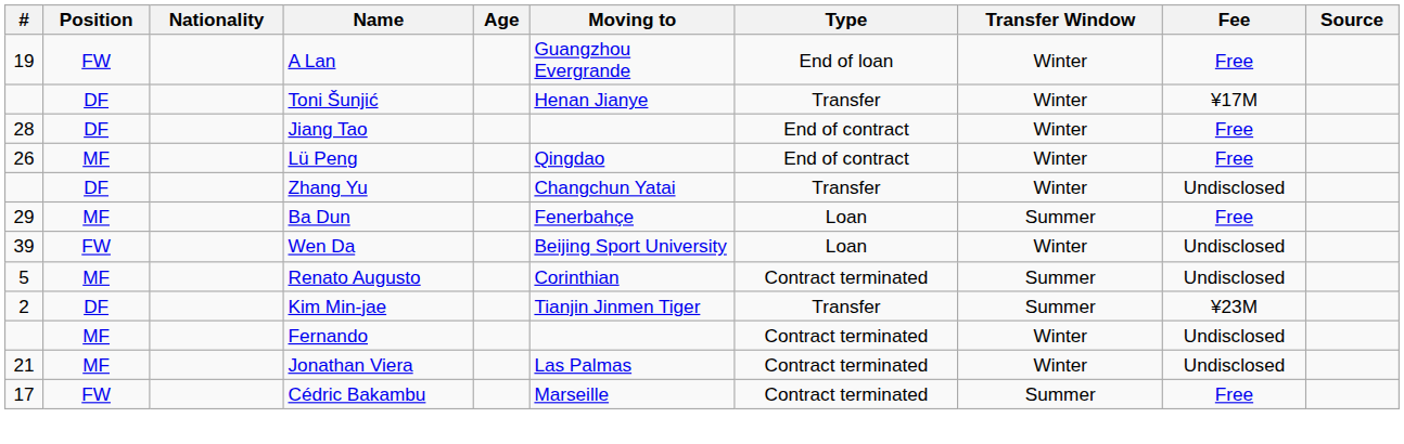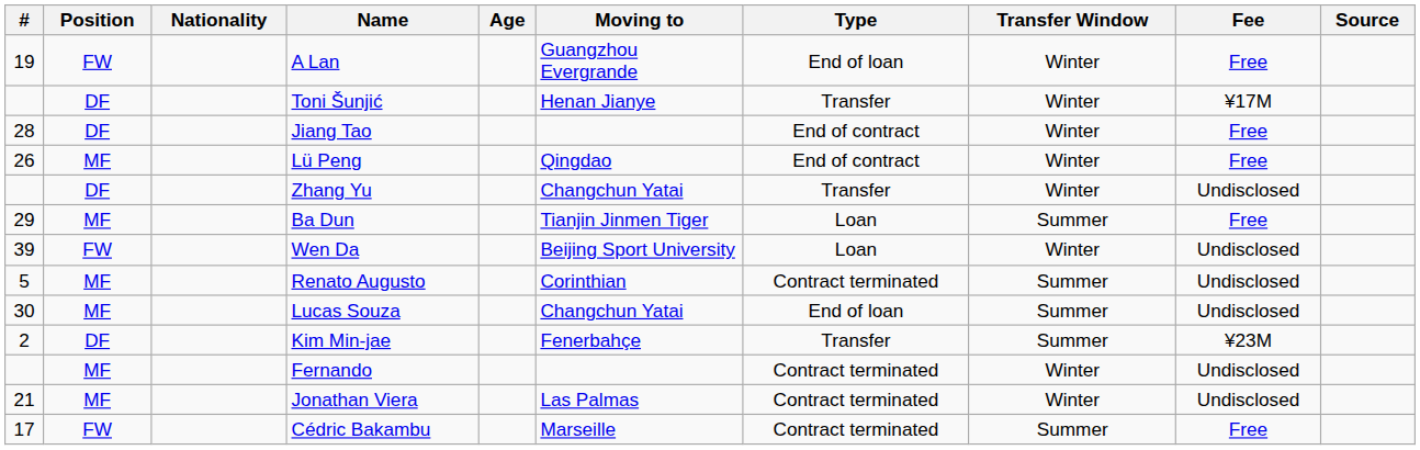 <table class="wikitable sortable" style="width:90%; text-align:center; font-size:95%;">
 <tr>
 <th>#</th>
 <th>Position</th>
 <th>Nationality</th>
 <th>Name</th>
 <th>Age</th>
 <th style="width: 160px;">Moving to</th>
 <th>Type</th>
 <th>Transfer Window</th>
 <th>Fee</th>
 <th>Source</th>
 </tr>
 <tr>
 <td>19</td>
 <td><a href='#'>FW</a></td>
 <td></td>
 <td style="text-align: left;"><a href='#'>A Lan</a></td>
 <td></td>
 <td style="text-align: left;"> <a href='#'>Guangzhou Evergrande</a></td>
 <td>End of loan</td>
 <td>Winter</td>
 <td><a href='#'>Free</a></td>
 <td></td>
 </tr>
 <tr>
 <td></td>
 <td><a href='#'>DF</a></td>
 <td></td>
 <td style="text-align: left;"><a href='#'>Toni Šunjić</a></td>
 <td></td>
 <td style="text-align: left;"> <a href='#'>Henan Jianye</a></td>
 <td>Transfer</td>
 <td>Winter</td>
 <td>¥17M</td>
 <td></td>
 </tr>
 <tr>
 <td>28</td>
 <td><a href='#'>DF</a></td>
 <td></td>
 <td style="text-align: left;"><a href='#'>Jiang Tao</a></td>
 <td></td>
 <td></td>
 <td>End of contract</td>
 <td>Winter</td>
 <td><a href='#'>Free</a></td>
 <td></td>
 </tr>
 <tr>
 <td>26</td>
 <td><a href='#'>MF</a></td>
 <td></td>
 <td style="text-align: left;"><a href='#'>Lü Peng</a></td>
 <td></td>
 <td style="text-align: left;"> <a href='#'>Qingdao</a></td>
 <td>End of contract</td>
 <td>Winter</td>
 <td><a href='#'>Free</a></td>
 <td></td>
 </tr>
 <tr>
 <td></td>
 <td><a href='#'>DF</a></td>
 <td></td>
 <td style="text-align: left;"><a href='#'>Zhang Yu</a></td>
 <td></td>
 <td style="text-align: left;"> <a href='#'>Changchun Yatai</a></td>
 <td>Transfer</td>
 <td>Winter</td>
 <td>Undisclosed</td>
 <td></td>
 </tr>
 <tr>
 <td>29</td>
 <td><a href='#'>MF</a></td>
 <td></td>
 <td style="text-align: left;"><a href='#'>Ba Dun</a></td>
 <td></td>
-<td style="text-align: left;"> <a href='#'>Fenerbahçe</a></td>
+<td style="text-align: left;"> <a href='#'>Tianjin Jinmen Tiger</a></td>
 <td>Loan</td>
 <td>Summer</td>
 <td><a href='#'>Free</a></td>
 <td></td>
 </tr>
 <tr>
 <td>39</td>
 <td><a href='#'>FW</a></td>
 <td></td>
 <td style="text-align: left;"><a href='#'>Wen Da</a></td>
 <td></td>
 <td style="text-align: left;"> <a href='#'>Beijing Sport University</a></td>
 <td>Loan</td>
 <td>Winter</td>
 <td>Undisclosed</td>
 <td></td>
 </tr>
 <tr>
 <td>5</td>
 <td><a href='#'>MF</a></td>
 <td></td>
 <td style="text-align: left;"><a href='#'>Renato Augusto</a></td>
 <td></td>
 <td style="text-align: left;"> <a href='#'>Corinthian</a></td>
 <td>Contract terminated</td>
 <td>Summer</td>
 <td>Undisclosed</td>
 <td></td>
 </tr>
 <tr>
+<td>30</td>
+<td><a href='#'>MF</a></td>
+<td></td>
+<td style="text-align: left;"><a href='#'>Lucas Souza</a></td>
+<td></td>
+<td style="text-align: left;"> <a href='#'>Changchun Yatai</a></td>
+<td>End of loan</td>
+<td>Summer</td>
+<td>Undisclosed</td>
+<td></td>
+</tr>
+<tr>
 <td>2</td>
 <td><a href='#'>DF</a></td>
 <td></td>
 <td style="text-align: left;"><a href='#'>Kim Min-jae</a></td>
 <td></td>
-<td style="text-align: left;"> <a href='#'>Tianjin Jinmen Tiger</a></td>
+<td style="text-align: left;"> <a href='#'>Fenerbahçe</a></td>
 <td>Transfer</td>
 <td>Summer</td>
 <td>¥23M</td>
 <td></td>
 </tr>
 <tr>
 <td></td>
 <td><a href='#'>MF</a></td>
 <td></td>
 <td style="text-align: left;"><a href='#'>Fernando</a></td>
 <td></td>
 <td style="text-align: left;"></td>
 <td>Contract terminated</td>
 <td>Winter</td>
 <td>Undisclosed</td>
 <td></td>
 </tr>
 <tr>
 <td>21</td>
 <td><a href='#'>MF</a></td>
 <td></td>
 <td style="text-align: left;"><a href='#'>Jonathan Viera</a></td>
 <td></td>
 <td style="text-align: left;"> <a href='#'>Las Palmas</a></td>
 <td>Contract terminated</td>
 <td>Winter</td>
 <td>Undisclosed</td>
 <td></td>
 </tr>
 <tr>
 <td>17</td>
 <td><a href='#'>FW</a></td>
 <td></td>
 <td style="text-align: left;"><a href='#'>Cédric Bakambu</a></td>
 <td></td>
 <td style="text-align: left;"> <a href='#'>Marseille</a></td>
 <td>Contract terminated</td>
 <td>Summer</td>
 <td><a href='#'>Free</a></td>
 <td></td>
 </tr>
 </table>
